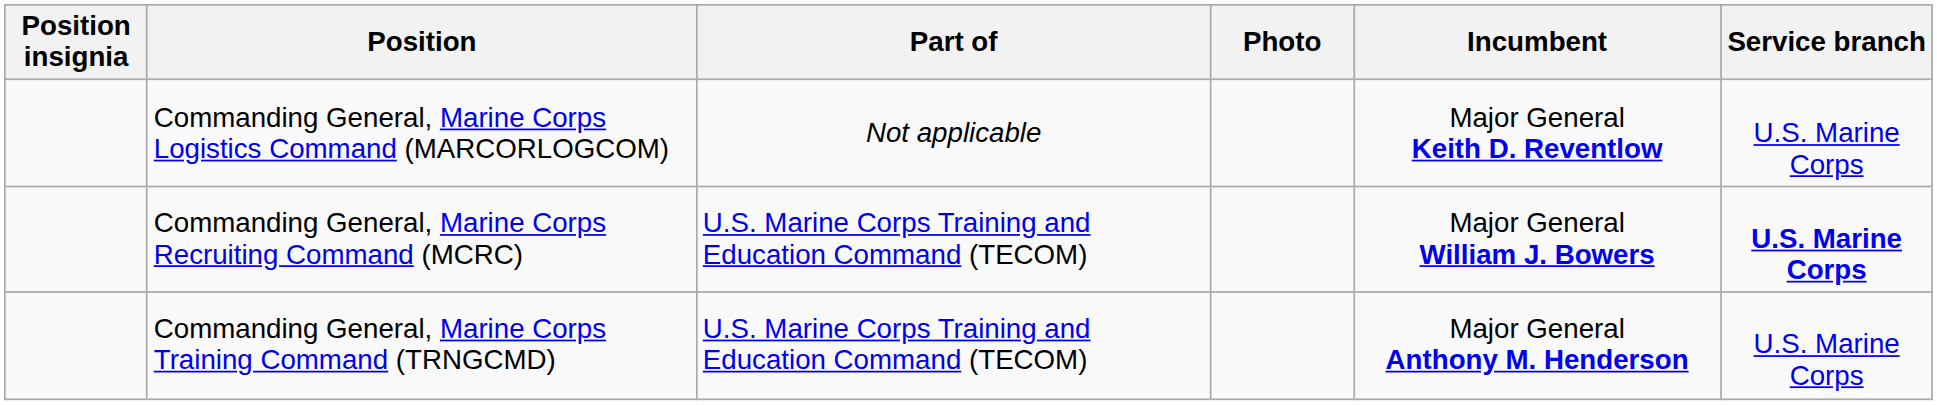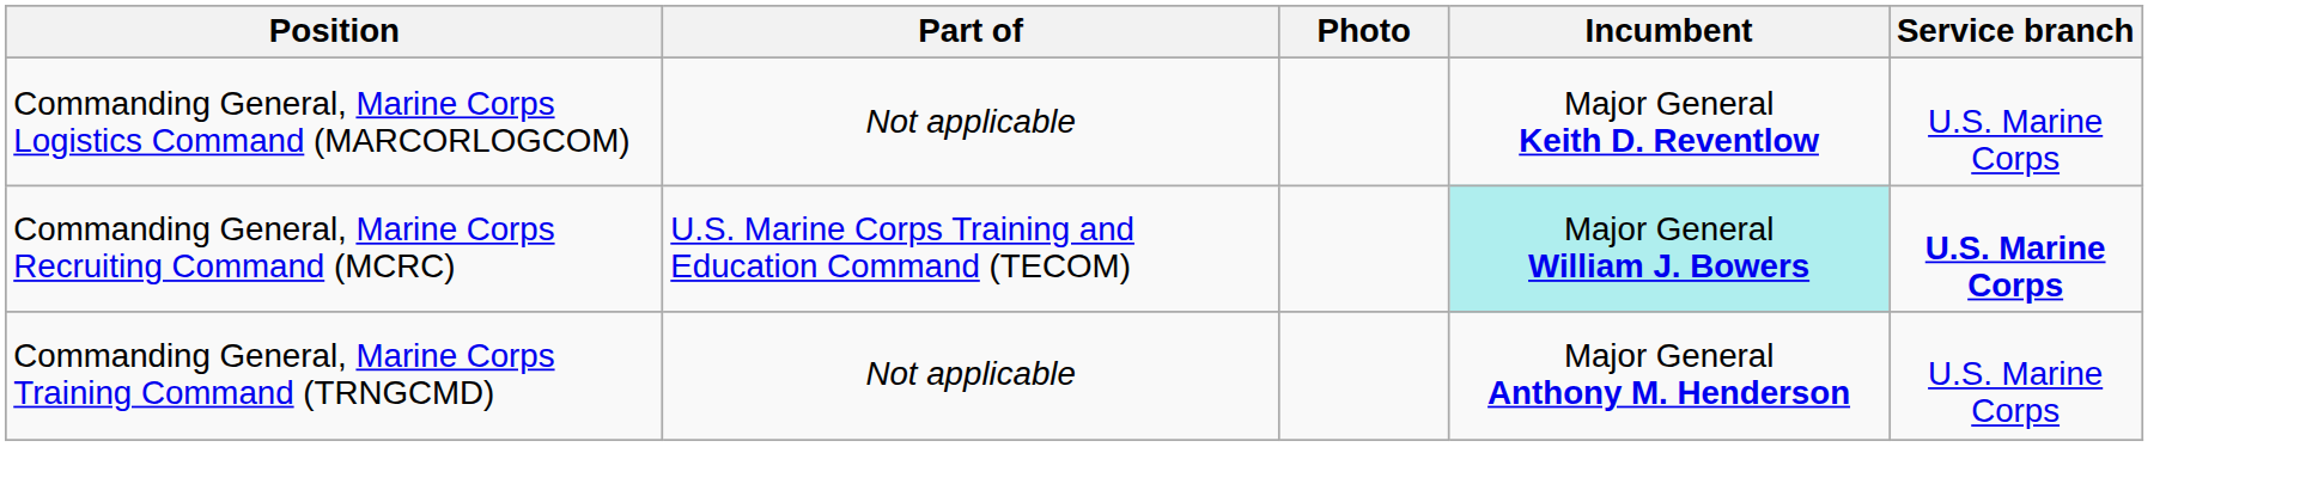 <table class="wikitable">
 <tr>
-<th width="75" style="text-align:center">Position insignia</th>
 <th width="310" style="text-align:center">Position</th>
 <th width="290" style="text-align:center">Part of</th>
 <th width="75" style="text-align:center">Photo</th>
 <th width="205" style="text-align:center">Incumbent</th>
 <th width="115" style="text-align:center">Service branch</th>
 </tr>
 <tr>
-<td></td>
 <td>Commanding General, <a href='#'>Marine Corps Logistics Command</a> (MARCORLOGCOM)</td>
 <td style="text-align:center"><em>Not applicable</em></td>
 <td></td>
 <td style="text-align:center">Major General<br><strong><a href='#'>Keith D. Reventlow</a></strong></td>
 <td style="text-align:center"><br><a href='#'>U.S. Marine Corps</a></td>
 </tr>
 <tr>
-<td></td>
 <td>Commanding General, <a href='#'>Marine Corps Recruiting Command</a> (MCRC)</td>
 <td> <a href='#'>U.S. Marine Corps Training and Education Command</a> (TECOM)</td>
 <td></td>
-<td style="text-align:center">Major General<br><strong><a href='#'>William J. Bowers</a></strong></td>
+<td style="background: paleturquoise; text-align:center">Major General<br><strong><a href='#'>William J. Bowers</a></strong></td>
 <td style="text-align:center"><strong><br><a href='#'>U.S. Marine Corps</a></strong></td>
 </tr>
 <tr>
-<td></td>
 <td>Commanding General, <a href='#'>Marine Corps Training Command</a> (TRNGCMD)</td>
-<td> <a href='#'>U.S. Marine Corps Training and Education Command</a> (TECOM)</td>
+<td style="text-align:center"><em>Not applicable</em></td>
 <td></td>
 <td data-sort-value="henderson" style="text-align:center">Major General<br><strong><a href='#'>Anthony M. Henderson</a></strong></td>
 <td style="text-align:center"><br><a href='#'>U.S. Marine Corps</a><br></td>
 </tr>
 </table>
